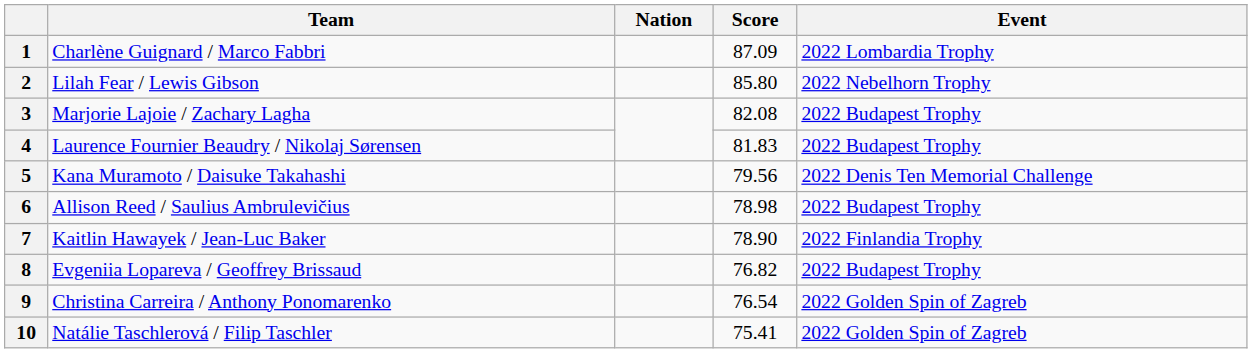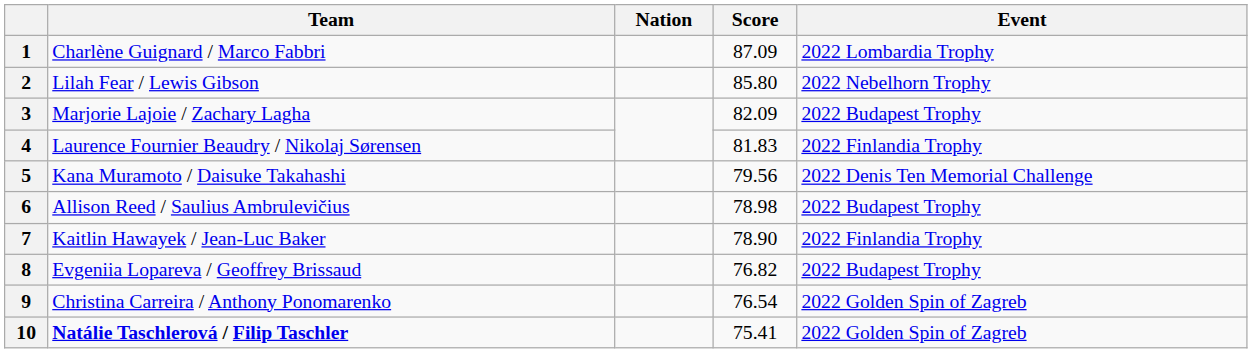 <table class="wikitable sortable" style="text-align:left; width:80%">
 <tr>
 <th scope="col"></th>
 <th scope="col">Team</th>
 <th scope="col">Nation</th>
 <th scope="col">Score</th>
 <th scope="col">Event</th>
 </tr>
 <tr>
 <th scope="row">1</th>
 <td><a href='#'>Charlène Guignard</a> / <a href='#'>Marco Fabbri</a></td>
 <td></td>
 <td style="text-align:center;">87.09</td>
 <td><a href='#'>2022 Lombardia Trophy</a></td>
 </tr>
 <tr>
 <th scope="row">2</th>
 <td><a href='#'>Lilah Fear</a> / <a href='#'>Lewis Gibson</a></td>
 <td></td>
 <td style="text-align:center;">85.80</td>
 <td><a href='#'>2022 Nebelhorn Trophy</a></td>
 </tr>
 <tr>
 <th scope="row">3</th>
 <td><a href='#'>Marjorie Lajoie</a> / <a href='#'>Zachary Lagha</a></td>
 <td rowspan="2"></td>
-<td style="text-align:center;">82.08</td>
+<td style="text-align:center;">82.09</td>
 <td><a href='#'>2022 Budapest Trophy</a></td>
 </tr>
 <tr>
 <th scope="row">4</th>
 <td><a href='#'>Laurence Fournier Beaudry</a> / <a href='#'>Nikolaj Sørensen</a></td>
 <td style="text-align:center;">81.83</td>
-<td><a href='#'>2022 Budapest Trophy</a></td>
+<td><a href='#'>2022 Finlandia Trophy</a></td>
 </tr>
 <tr>
 <th scope="row">5</th>
 <td><a href='#'>Kana Muramoto</a> / <a href='#'>Daisuke Takahashi</a></td>
 <td></td>
 <td style="text-align:center;">79.56</td>
 <td><a href='#'>2022 Denis Ten Memorial Challenge</a></td>
 </tr>
 <tr>
 <th scope="row">6</th>
 <td><a href='#'>Allison Reed</a> / <a href='#'>Saulius Ambrulevičius</a></td>
 <td></td>
 <td style="text-align:center;">78.98</td>
 <td><a href='#'>2022 Budapest Trophy</a></td>
 </tr>
 <tr>
 <th scope="row">7</th>
 <td><a href='#'>Kaitlin Hawayek</a> / <a href='#'>Jean-Luc Baker</a></td>
 <td></td>
 <td style="text-align:center;">78.90</td>
 <td><a href='#'>2022 Finlandia Trophy</a></td>
 </tr>
 <tr>
 <th scope="row">8</th>
 <td><a href='#'>Evgeniia Lopareva</a> / <a href='#'>Geoffrey Brissaud</a></td>
 <td></td>
 <td style="text-align:center;">76.82</td>
 <td><a href='#'>2022 Budapest Trophy</a></td>
 </tr>
 <tr>
 <th scope="row">9</th>
 <td><a href='#'>Christina Carreira</a> / <a href='#'>Anthony Ponomarenko</a></td>
 <td></td>
 <td style="text-align:center;">76.54</td>
 <td><a href='#'>2022 Golden Spin of Zagreb</a></td>
 </tr>
 <tr>
 <th scope="row">10</th>
-<td><a href='#'>Natálie Taschlerová</a> / <a href='#'>Filip Taschler</a></td>
+<td><strong><a href='#'>Natálie Taschlerová</a> / <a href='#'>Filip Taschler</a></strong></td>
 <td></td>
 <td style="text-align:center;">75.41</td>
 <td><a href='#'>2022 Golden Spin of Zagreb</a></td>
 </tr>
 </table>
